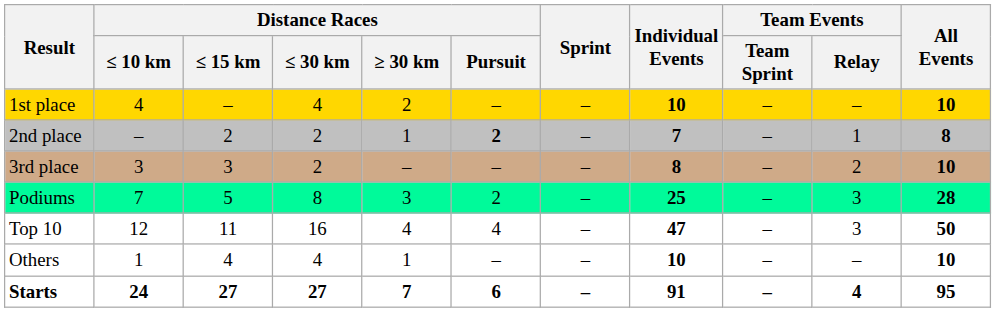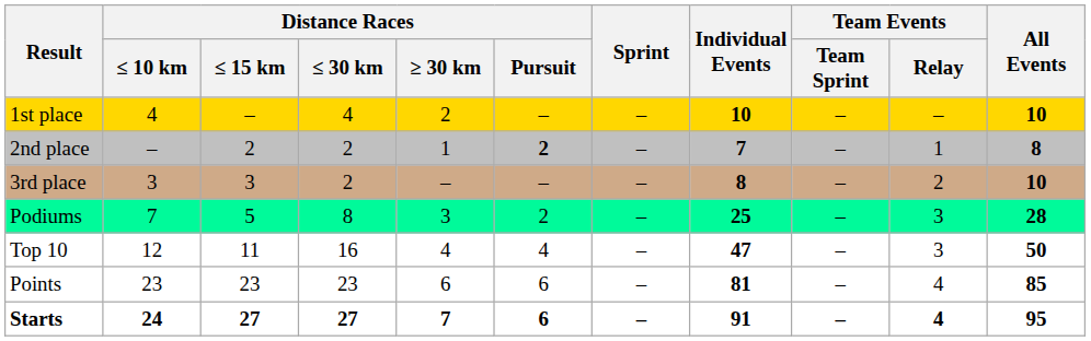 <table class="wikitable" style="font-size:95%; text-align:center; border:grey solid 1px; border-collapse:collapse; background:#ffffff;">
 <tr>
 <th style="width:65px;" rowspan="2">Result</th>
 <th colspan="5">Distance Races</th>
 <th style="width:65px;" rowspan="2">Sprint</th>
 <th style="width:65px;" rowspan="2">Individual<br>Events</th>
 <th colspan="2">Team Events</th>
 <th style="width:65px;" rowspan="2">All Events</th>
 </tr>
 <tr>
 <th style="width:65px;">≤ 10 km</th>
 <th style="width:65px;">≤ 15 km</th>
 <th style="width:65px;">≤ 30 km</th>
 <th style="width:65px;">≥ 30 km</th>
 <th style="width:65px;">Pursuit</th>
 <th style="width:65px;">Team Sprint</th>
 <th style="width:65px;">Relay</th>
 </tr>
 <tr bgcolor=gold>
 <td align=left>1st place</td>
 <td>4</td>
 <td>–</td>
 <td>4</td>
 <td>2</td>
 <td>–</td>
 <td>–</td>
 <td><strong>10</strong></td>
 <td>–</td>
 <td>–</td>
 <td><strong>10</strong></td>
 </tr>
 <tr bgcolor=silver>
 <td align=left>2nd place</td>
 <td>–</td>
 <td>2</td>
 <td>2</td>
 <td>1</td>
 <td><strong>2</strong></td>
 <td>–</td>
 <td><strong>7</strong></td>
 <td>–</td>
 <td>1</td>
 <td><strong>8</strong></td>
 </tr>
 <tr bgcolor="#CFAA88">
 <td align=left>3rd place</td>
 <td>3</td>
 <td>3</td>
 <td>2</td>
 <td>–</td>
 <td>–</td>
 <td>–</td>
 <td><strong>8</strong></td>
 <td>–</td>
 <td>2</td>
 <td><strong>10</strong></td>
 </tr>
 <tr style="background:#00FA9A;">
 <td align=left>Podiums</td>
 <td>7</td>
 <td>5</td>
 <td>8</td>
 <td>3</td>
 <td>2</td>
 <td>–</td>
 <td><strong>25</strong></td>
 <td>–</td>
 <td>3</td>
 <td><strong>28</strong></td>
 </tr>
 <tr>
 <td align=left>Top 10</td>
 <td>12</td>
 <td>11</td>
 <td>16</td>
 <td>4</td>
 <td>4</td>
 <td>–</td>
 <td><strong>47</strong></td>
 <td>–</td>
 <td>3</td>
 <td><strong>50</strong></td>
 </tr>
 <tr>
-<td align=left>Others</td>
-<td>1</td>
+<td align=left>Points</td>
+<td>23</td>
+<td>23</td>
+<td>23</td>
+<td>6</td>
+<td>6</td>
+<td>–</td>
+<td><strong>81</strong></td>
+<td>–</td>
 <td>4</td>
-<td>4</td>
-<td>1</td>
-<td>–</td>
-<td>–</td>
-<td><strong>10</strong></td>
-<td>–</td>
-<td>–</td>
-<td><strong>10</strong></td>
+<td><strong>85</strong></td>
 </tr>
 <tr>
 <td align=left><strong>Starts</strong></td>
 <td><strong>24</strong></td>
 <td><strong>27</strong></td>
 <td><strong>27</strong></td>
 <td><strong>7</strong></td>
 <td><strong>6</strong></td>
 <td><strong>–</strong></td>
 <td><strong>91</strong></td>
 <td><strong>–</strong></td>
 <td><strong>4</strong></td>
 <td><strong>95</strong></td>
 </tr>
 </table>
